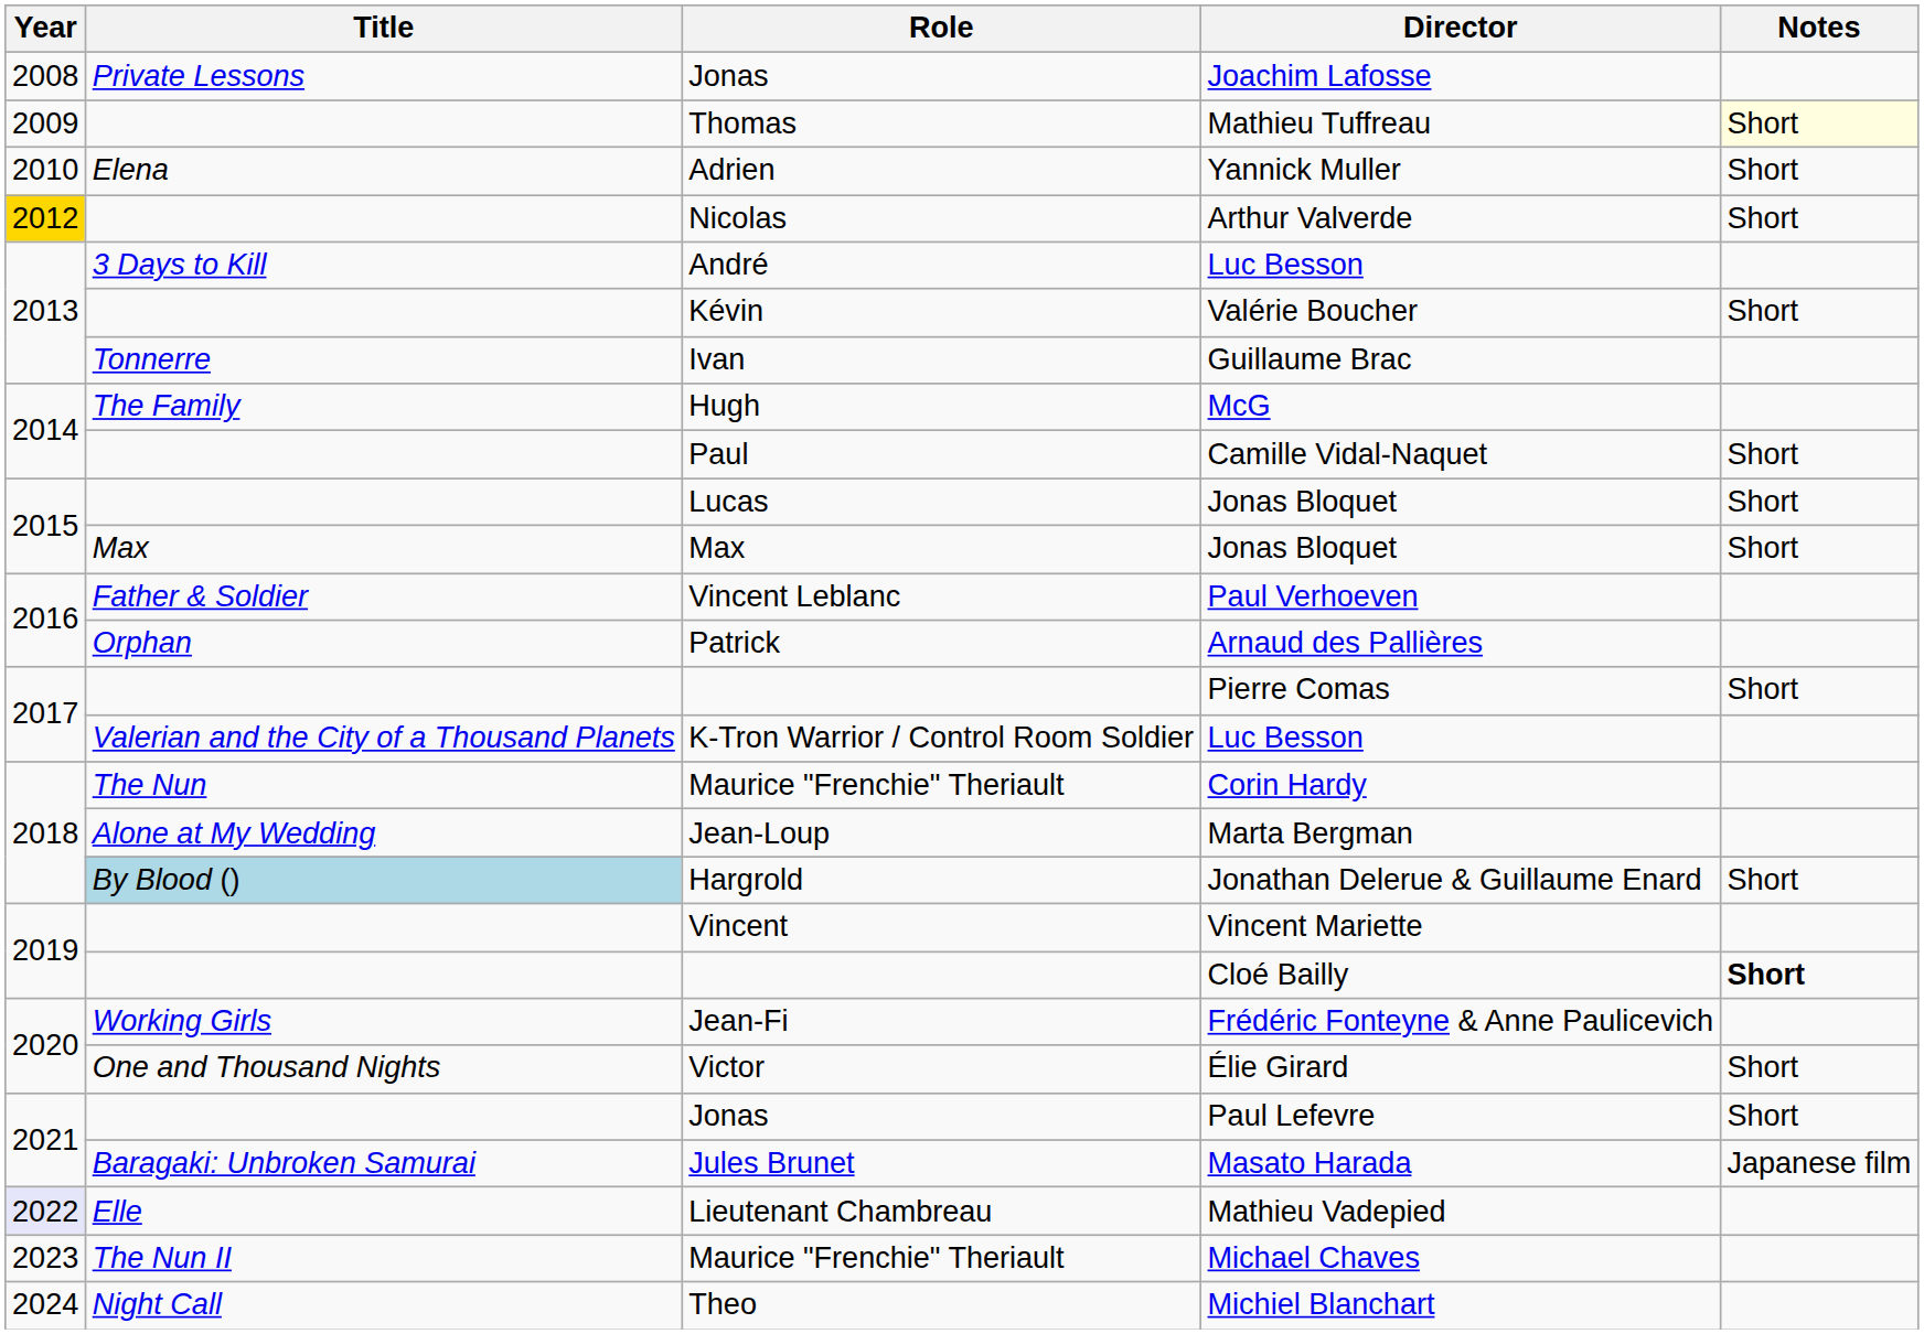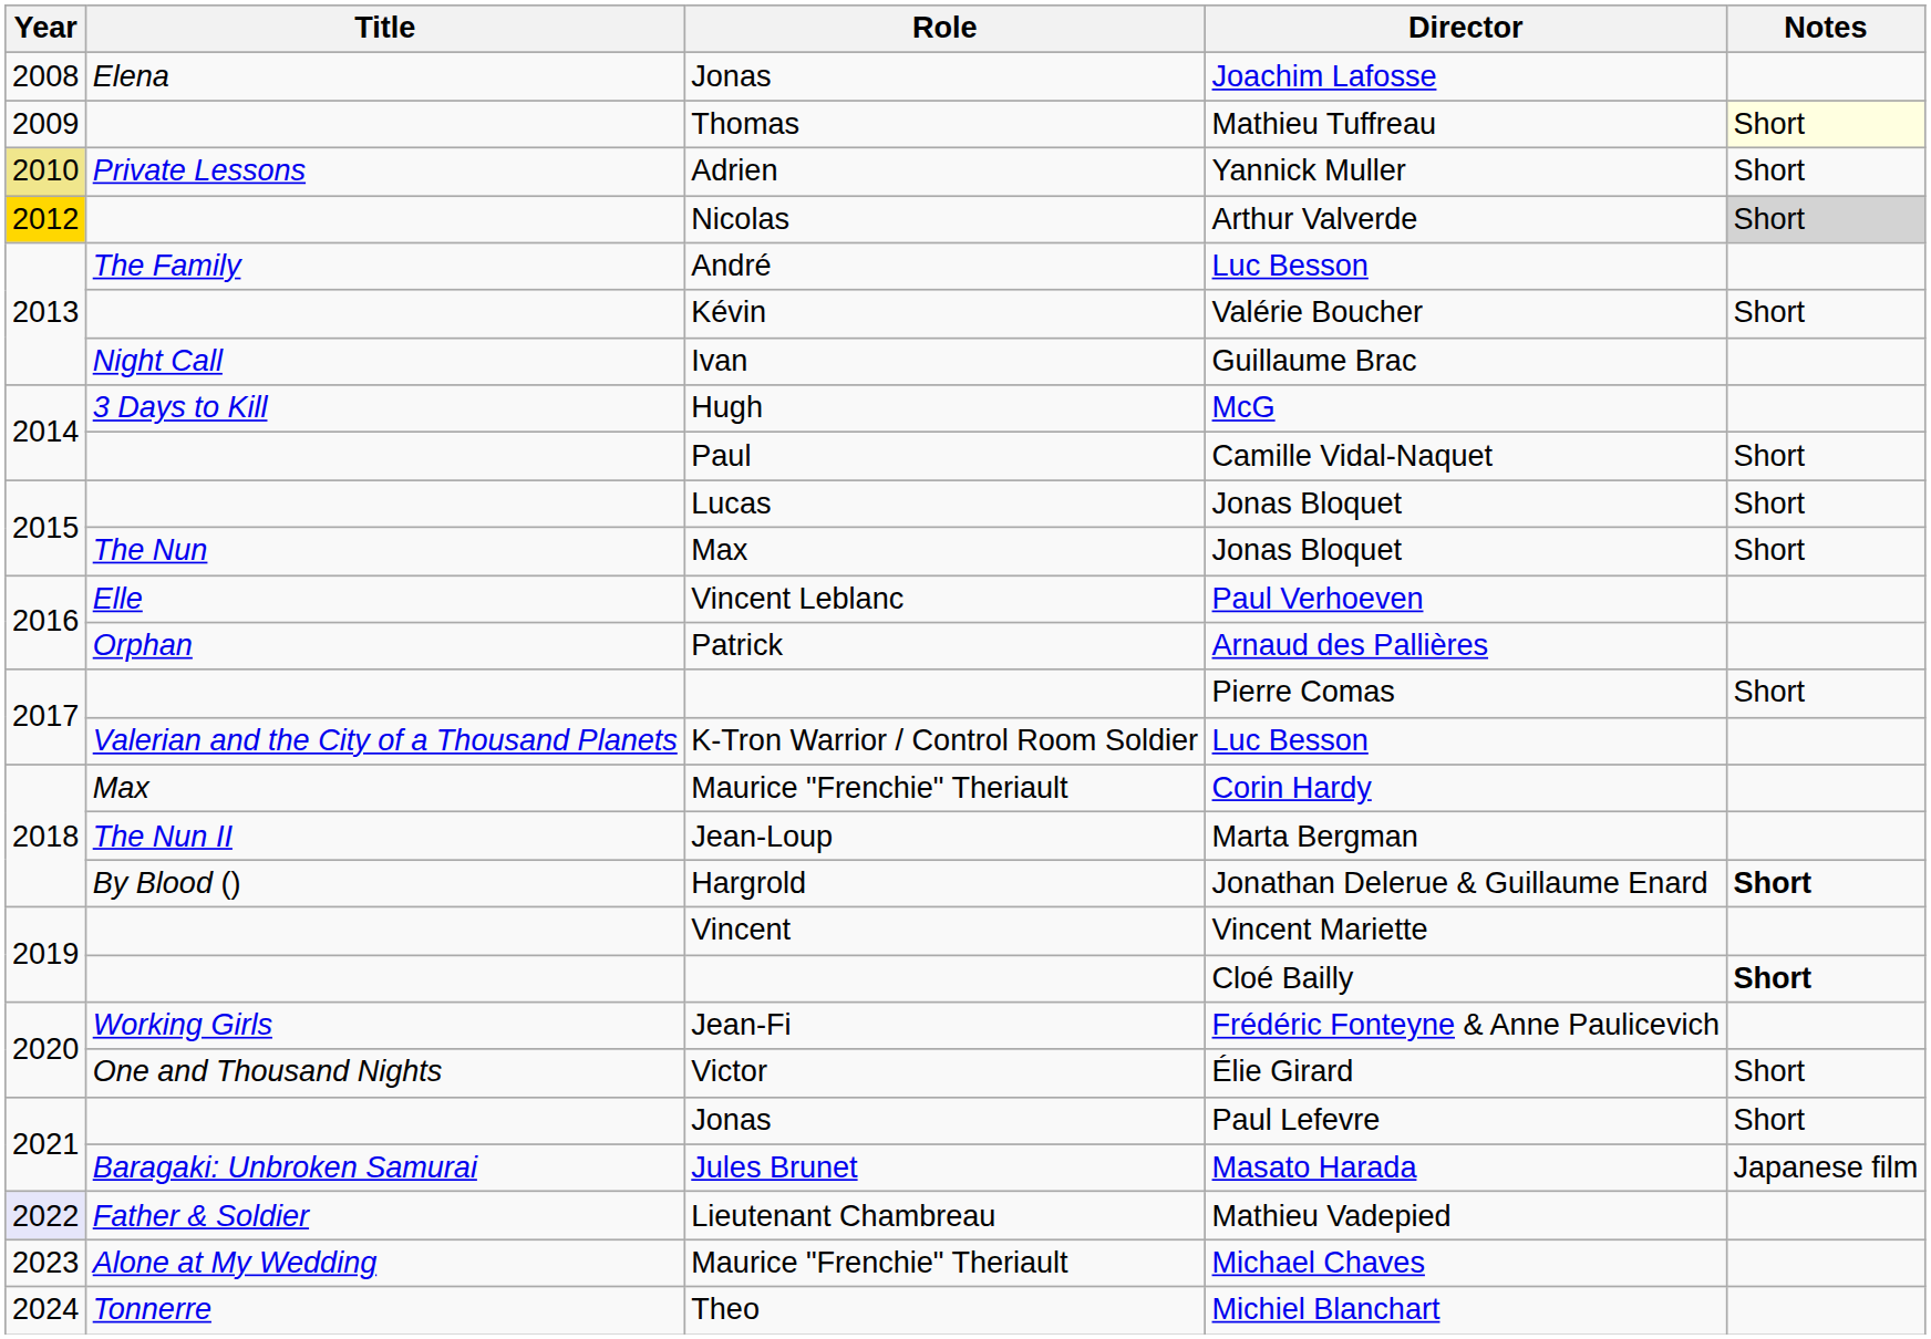 <table class="wikitable">
 <tr>
 <th>Year</th>
 <th>Title</th>
 <th>Role</th>
 <th>Director</th>
 <th>Notes</th>
 </tr>
 <tr>
 <td>2008</td>
-<td><em><a href='#'>Private Lessons</a></em></td>
+<td><em>Elena</em></td>
 <td>Jonas</td>
 <td><a href='#'>Joachim Lafosse</a></td>
 <td></td>
 </tr>
 <tr>
 <td>2009</td>
 <td></td>
 <td>Thomas</td>
 <td>Mathieu Tuffreau</td>
 <td style="background: lightyellow;">Short</td>
 </tr>
 <tr>
-<td>2010</td>
-<td><em>Elena</em></td>
+<td style="background: khaki;">2010</td>
+<td><em><a href='#'>Private Lessons</a></em></td>
 <td>Adrien</td>
 <td>Yannick Muller</td>
 <td>Short</td>
 </tr>
 <tr>
 <td style="background: gold;">2012</td>
 <td></td>
 <td>Nicolas</td>
 <td>Arthur Valverde</td>
-<td>Short</td>
+<td style="background: lightgrey;">Short</td>
 </tr>
 <tr>
 <td rowspan=3>2013</td>
-<td><em><a href='#'>3 Days to Kill</a></em></td>
+<td><em><a href='#'>The Family</a></em></td>
 <td>André</td>
 <td><a href='#'>Luc Besson</a></td>
 <td></td>
 </tr>
 <tr>
 <td></td>
 <td>Kévin</td>
 <td>Valérie Boucher</td>
 <td>Short</td>
 </tr>
 <tr>
-<td><em><a href='#'>Tonnerre</a></em></td>
+<td><em><a href='#'>Night Call</a></em></td>
 <td>Ivan</td>
 <td>Guillaume Brac</td>
 <td></td>
 </tr>
 <tr>
 <td rowspan=2>2014</td>
-<td><em><a href='#'>The Family</a></em></td>
+<td><em><a href='#'>3 Days to Kill</a></em></td>
 <td>Hugh</td>
 <td><a href='#'>McG</a></td>
 <td></td>
 </tr>
 <tr>
 <td></td>
 <td>Paul</td>
 <td>Camille Vidal-Naquet</td>
 <td>Short</td>
 </tr>
 <tr>
 <td rowspan=2>2015</td>
 <td></td>
 <td>Lucas</td>
 <td>Jonas Bloquet</td>
 <td>Short</td>
 </tr>
 <tr>
-<td><em>Max</em></td>
+<td><em><a href='#'>The Nun</a></em></td>
 <td>Max</td>
 <td>Jonas Bloquet</td>
 <td>Short</td>
 </tr>
 <tr>
 <td rowspan=2>2016</td>
-<td><em><a href='#'>Father & Soldier</a></em></td>
+<td><em><a href='#'>Elle</a></em></td>
 <td>Vincent Leblanc</td>
 <td><a href='#'>Paul Verhoeven</a></td>
 <td></td>
 </tr>
 <tr>
 <td><em><a href='#'>Orphan</a></em></td>
 <td>Patrick</td>
 <td><a href='#'>Arnaud des Pallières</a></td>
 <td></td>
 </tr>
 <tr>
 <td rowspan=2>2017</td>
 <td></td>
 <td></td>
 <td>Pierre Comas</td>
 <td>Short</td>
 </tr>
 <tr>
 <td><em><a href='#'>Valerian and the City of a Thousand Planets</a></em></td>
 <td>K-Tron Warrior / Control Room Soldier</td>
 <td><a href='#'>Luc Besson</a></td>
 <td></td>
 </tr>
 <tr>
 <td rowspan=3>2018</td>
-<td><em><a href='#'>The Nun</a></em></td>
+<td><em>Max</em></td>
 <td>Maurice "Frenchie" Theriault</td>
 <td><a href='#'>Corin Hardy</a></td>
 <td></td>
 </tr>
 <tr>
-<td><em><a href='#'>Alone at My Wedding</a></em></td>
+<td><em><a href='#'>The Nun II</a></em></td>
 <td>Jean-Loup</td>
 <td>Marta Bergman</td>
 <td></td>
 </tr>
 <tr>
-<td style="background: lightblue;"><em>By Blood</em> ()</td>
+<td><em>By Blood</em> ()</td>
 <td>Hargrold</td>
 <td>Jonathan Delerue & Guillaume Enard</td>
-<td>Short</td>
+<td><strong>Short</strong></td>
 </tr>
 <tr>
 <td rowspan=2>2019</td>
 <td></td>
 <td>Vincent</td>
 <td>Vincent Mariette</td>
 <td></td>
 </tr>
 <tr>
 <td></td>
 <td></td>
 <td>Cloé Bailly</td>
 <td><strong>Short</strong></td>
 </tr>
 <tr>
 <td rowspan=2>2020</td>
 <td><em><a href='#'>Working Girls</a></em></td>
 <td>Jean-Fi</td>
 <td><a href='#'>Frédéric Fonteyne</a> & Anne Paulicevich</td>
 </tr>
 <tr>
 <td><em>One and Thousand Nights</em></td>
 <td>Victor</td>
 <td>Élie Girard</td>
 <td>Short</td>
 </tr>
 <tr>
 <td rowspan=2>2021</td>
 <td></td>
 <td>Jonas</td>
 <td>Paul Lefevre</td>
 <td>Short</td>
 </tr>
 <tr>
 <td><em><a href='#'>Baragaki: Unbroken Samurai</a></em></td>
 <td><a href='#'>Jules Brunet</a></td>
 <td><a href='#'>Masato Harada</a></td>
 <td>Japanese film</td>
 </tr>
 <tr>
 <td style="background: lavender;">2022</td>
-<td><em><a href='#'>Elle</a></em></td>
+<td><em><a href='#'>Father & Soldier</a></em></td>
 <td>Lieutenant Chambreau</td>
 <td>Mathieu Vadepied</td>
 <td></td>
 </tr>
 <tr>
 <td rowspan=1>2023</td>
-<td><em><a href='#'>The Nun II</a></em></td>
+<td><em><a href='#'>Alone at My Wedding</a></em></td>
 <td>Maurice "Frenchie" Theriault</td>
 <td><a href='#'>Michael Chaves</a></td>
 <td></td>
 </tr>
 <tr>
 <td>2024</td>
-<td><em><a href='#'>Night Call</a></em></td>
+<td><em><a href='#'>Tonnerre</a></em></td>
 <td>Theo</td>
 <td><a href='#'>Michiel Blanchart</a></td>
 </tr>
 </table>
